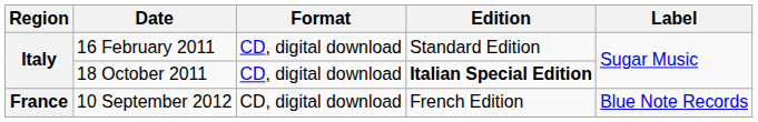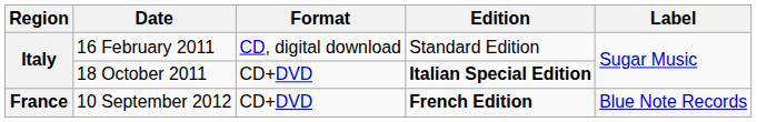 <table class="wikitable plainrowheaders">
 <tr>
 <th>Region</th>
 <th>Date</th>
 <th>Format</th>
 <th>Edition</th>
 <th>Label</th>
 </tr>
 <tr>
 <th rowspan="2" scope="row">Italy</th>
 <td>16 February 2011</td>
 <td><a href='#'>CD</a>, digital download</td>
 <td>Standard Edition</td>
 <td rowspan="2"><a href='#'>Sugar Music</a></td>
 </tr>
 <tr>
 <td>18 October 2011</td>
-<td><a href='#'>CD</a>, digital download</td>
+<td>CD+<a href='#'>DVD</a></td>
 <td><strong>Italian Special Edition</strong></td>
 </tr>
 <tr>
 <th scope="row">France</th>
 <td>10 September 2012</td>
-<td>CD, digital download</td>
-<td>French Edition</td>
+<td>CD+<a href='#'>DVD</a></td>
+<td><strong>French Edition</strong></td>
 <td><a href='#'>Blue Note Records</a></td>
 </tr>
 <tr>
 </tr>
 </table>
